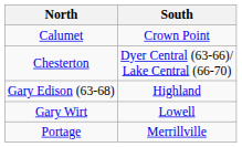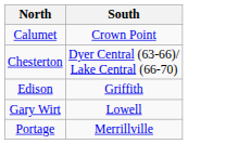 <table class="wikitable" style="text-align:center;">
 <tr>
 <th>North</th>
 <th>South</th>
 </tr>
 <tr>
 <td><a href='#'>Calumet</a></td>
 <td><a href='#'>Crown Point</a></td>
 </tr>
 <tr>
 <td><a href='#'>Chesterton</a></td>
 <td><a href='#'>Dyer Central</a> (63-66)/ <br> <a href='#'>Lake Central</a> (66-70)</td>
 </tr>
 <tr>
-<td><a href='#'>Gary Edison</a> (63-68)</td>
-<td><a href='#'>Highland</a></td>
+<td><a href='#'>Edison</a></td>
+<td><a href='#'>Griffith</a></td>
 </tr>
 <tr>
 <td><a href='#'>Gary Wirt</a></td>
 <td><a href='#'>Lowell</a></td>
 </tr>
 <tr>
 <td><a href='#'>Portage</a></td>
 <td><a href='#'>Merrillville</a></td>
 </tr>
 </table>
